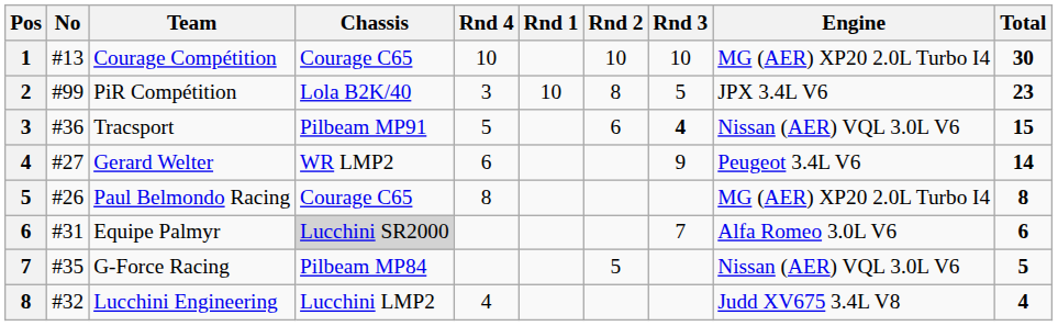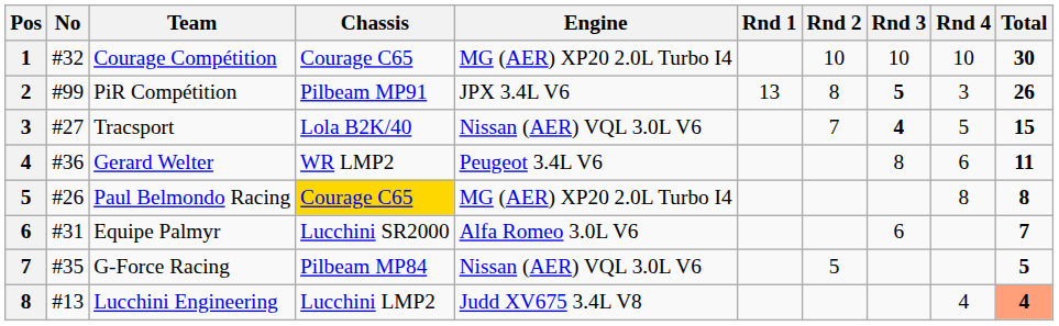 <table class="wikitable" style="font-size: 90%;">
 <tr>
 <th>Pos</th>
 <th>No</th>
 <th>Team</th>
 <th>Chassis</th>
-<th>Rnd 4</th>
+<th>Engine</th>
 <th>Rnd 1</th>
 <th>Rnd 2</th>
 <th>Rnd 3</th>
-<th>Engine</th>
+<th>Rnd 4</th>
 <th>Total</th>
 </tr>
 <tr>
 <th>1</th>
-<td>#13</td>
+<td>#32</td>
 <td> <a href='#'>Courage Compétition</a></td>
 <td><a href='#'>Courage C65</a></td>
-<td align="center">10</td>
+<td><a href='#'>MG</a> (<a href='#'>AER</a>) XP20 2.0L Turbo I4</td>
 <td></td>
 <td align="center">10</td>
 <td align="center">10</td>
-<td><a href='#'>MG</a> (<a href='#'>AER</a>) XP20 2.0L Turbo I4</td>
+<td align="center">10</td>
 <td align="center"><strong>30</strong></td>
 </tr>
 <tr>
 <th>2</th>
 <td>#99</td>
 <td> PiR Compétition</td>
-<td><a href='#'>Lola B2K/40</a></td>
+<td><a href='#'>Pilbeam MP91</a></td>
+<td>JPX 3.4L V6</td>
+<td align="center">13</td>
+<td align="center">8</td>
+<td align="center"><strong>5</strong></td>
 <td align="center">3</td>
-<td align="center">10</td>
-<td align="center">8</td>
-<td align="center">5</td>
-<td>JPX 3.4L V6</td>
-<td align="center"><strong>23</strong></td>
+<td align="center"><strong>26</strong></td>
 </tr>
 <tr>
 <th>3</th>
-<td>#36</td>
+<td>#27</td>
 <td> Tracsport</td>
-<td><a href='#'>Pilbeam MP91</a></td>
+<td><a href='#'>Lola B2K/40</a></td>
+<td><a href='#'>Nissan</a> (<a href='#'>AER</a>) VQL 3.0L V6</td>
+<td></td>
+<td align="center">7</td>
+<td align="center"><strong>4</strong></td>
 <td align="center">5</td>
-<td></td>
-<td align="center">6</td>
-<td align="center"><strong>4</strong></td>
-<td><a href='#'>Nissan</a> (<a href='#'>AER</a>) VQL 3.0L V6</td>
 <td align="center"><strong>15</strong></td>
 </tr>
 <tr>
 <th>4</th>
-<td>#27</td>
+<td>#36</td>
 <td> <a href='#'>Gerard Welter</a></td>
 <td><a href='#'>WR</a> LMP2</td>
-<td align="center">6</td>
+<td><a href='#'>Peugeot</a> 3.4L V6</td>
 <td></td>
 <td></td>
-<td align="center">9</td>
-<td><a href='#'>Peugeot</a> 3.4L V6</td>
-<td align="center"><strong>14</strong></td>
+<td align="center">8</td>
+<td align="center">6</td>
+<td align="center"><strong>11</strong></td>
 </tr>
 <tr>
 <th>5</th>
 <td>#26</td>
 <td> <a href='#'>Paul Belmondo</a> Racing</td>
-<td><a href='#'>Courage C65</a></td>
-<td align="center">8</td>
+<td style="background: gold;"><a href='#'>Courage C65</a></td>
+<td><a href='#'>MG</a> (<a href='#'>AER</a>) XP20 2.0L Turbo I4</td>
 <td></td>
 <td></td>
 <td></td>
-<td><a href='#'>MG</a> (<a href='#'>AER</a>) XP20 2.0L Turbo I4</td>
+<td align="center">8</td>
 <td align="center"><strong>8</strong></td>
 </tr>
 <tr>
 <th>6</th>
 <td>#31</td>
 <td> Equipe Palmyr</td>
-<td style="background: lightgrey;"><a href='#'>Lucchini</a> SR2000</td>
+<td><a href='#'>Lucchini</a> SR2000</td>
+<td><a href='#'>Alfa Romeo</a> 3.0L V6</td>
 <td></td>
 <td></td>
+<td align="center">6</td>
 <td></td>
-<td align="center">7</td>
-<td><a href='#'>Alfa Romeo</a> 3.0L V6</td>
-<td align="center"><strong>6</strong></td>
+<td align="center"><strong>7</strong></td>
 </tr>
 <tr>
 <th>7</th>
 <td>#35</td>
 <td> G-Force Racing</td>
 <td><a href='#'>Pilbeam MP84</a></td>
-<td></td>
+<td><a href='#'>Nissan</a> (<a href='#'>AER</a>) VQL 3.0L V6</td>
 <td></td>
 <td align="center">5</td>
 <td></td>
-<td><a href='#'>Nissan</a> (<a href='#'>AER</a>) VQL 3.0L V6</td>
+<td></td>
 <td align="center"><strong>5</strong></td>
 </tr>
 <tr>
 <th>8</th>
-<td>#32</td>
+<td>#13</td>
 <td> <a href='#'>Lucchini Engineering</a></td>
 <td><a href='#'>Lucchini</a> LMP2</td>
-<td align="center">4</td>
+<td><a href='#'>Judd XV675</a> 3.4L V8</td>
 <td></td>
 <td></td>
 <td></td>
-<td><a href='#'>Judd XV675</a> 3.4L V8</td>
-<td align="center"><strong>4</strong></td>
+<td align="center">4</td>
+<td align="center" style="background: lightsalmon;"><strong>4</strong></td>
 </tr>
 </table>
